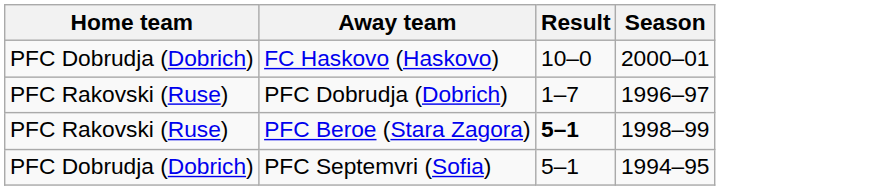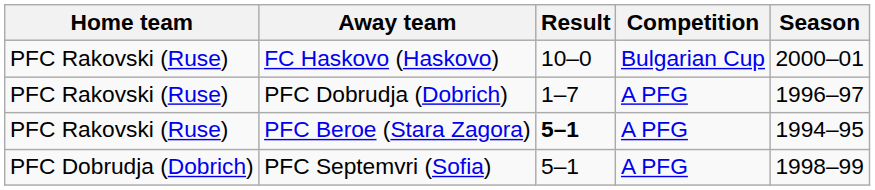 <table class="wikitable">
 <tr>
 <th>Home team</th>
 <th>Away team</th>
 <th>Result</th>
+<th>Competition</th>
 <th>Season</th>
 </tr>
 <tr>
-<td>PFC Dobrudja (<a href='#'>Dobrich</a>)</td>
+<td>PFC Rakovski (<a href='#'>Ruse</a>)</td>
 <td><a href='#'>FC Haskovo</a> (<a href='#'>Haskovo</a>)</td>
 <td>10–0</td>
+<td><a href='#'>Bulgarian Cup</a></td>
 <td>2000–01</td>
 </tr>
 <tr>
 <td>PFC Rakovski (<a href='#'>Ruse</a>)</td>
 <td>PFC Dobrudja (<a href='#'>Dobrich</a>)</td>
 <td>1–7</td>
+<td><a href='#'>A PFG</a></td>
 <td>1996–97</td>
 </tr>
 <tr>
 <td>PFC Rakovski (<a href='#'>Ruse</a>)</td>
 <td><a href='#'>PFC Beroe</a> (<a href='#'>Stara Zagora</a>)</td>
 <td><strong>5–1</strong></td>
-<td>1998–99</td>
+<td><a href='#'>A PFG</a></td>
+<td>1994–95</td>
 </tr>
 <tr>
 <td>PFC Dobrudja (<a href='#'>Dobrich</a>)</td>
 <td>PFC Septemvri (<a href='#'>Sofia</a>)</td>
 <td>5–1</td>
-<td>1994–95</td>
+<td><a href='#'>A PFG</a></td>
+<td>1998–99</td>
 </tr>
 </table>
